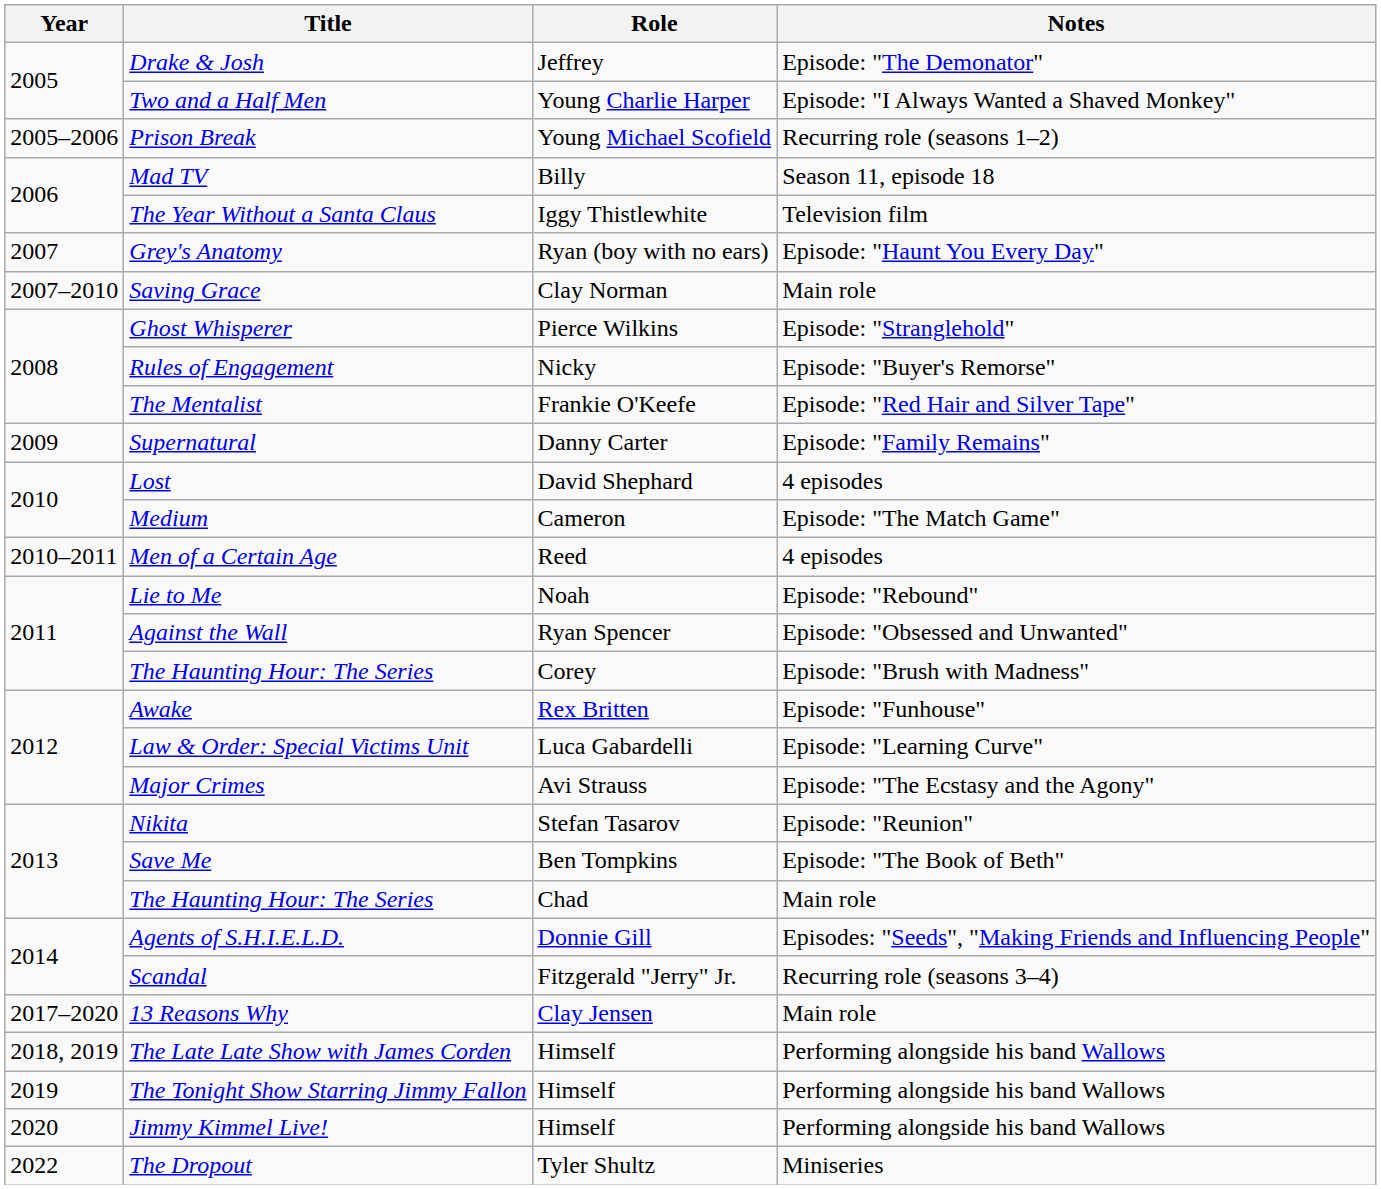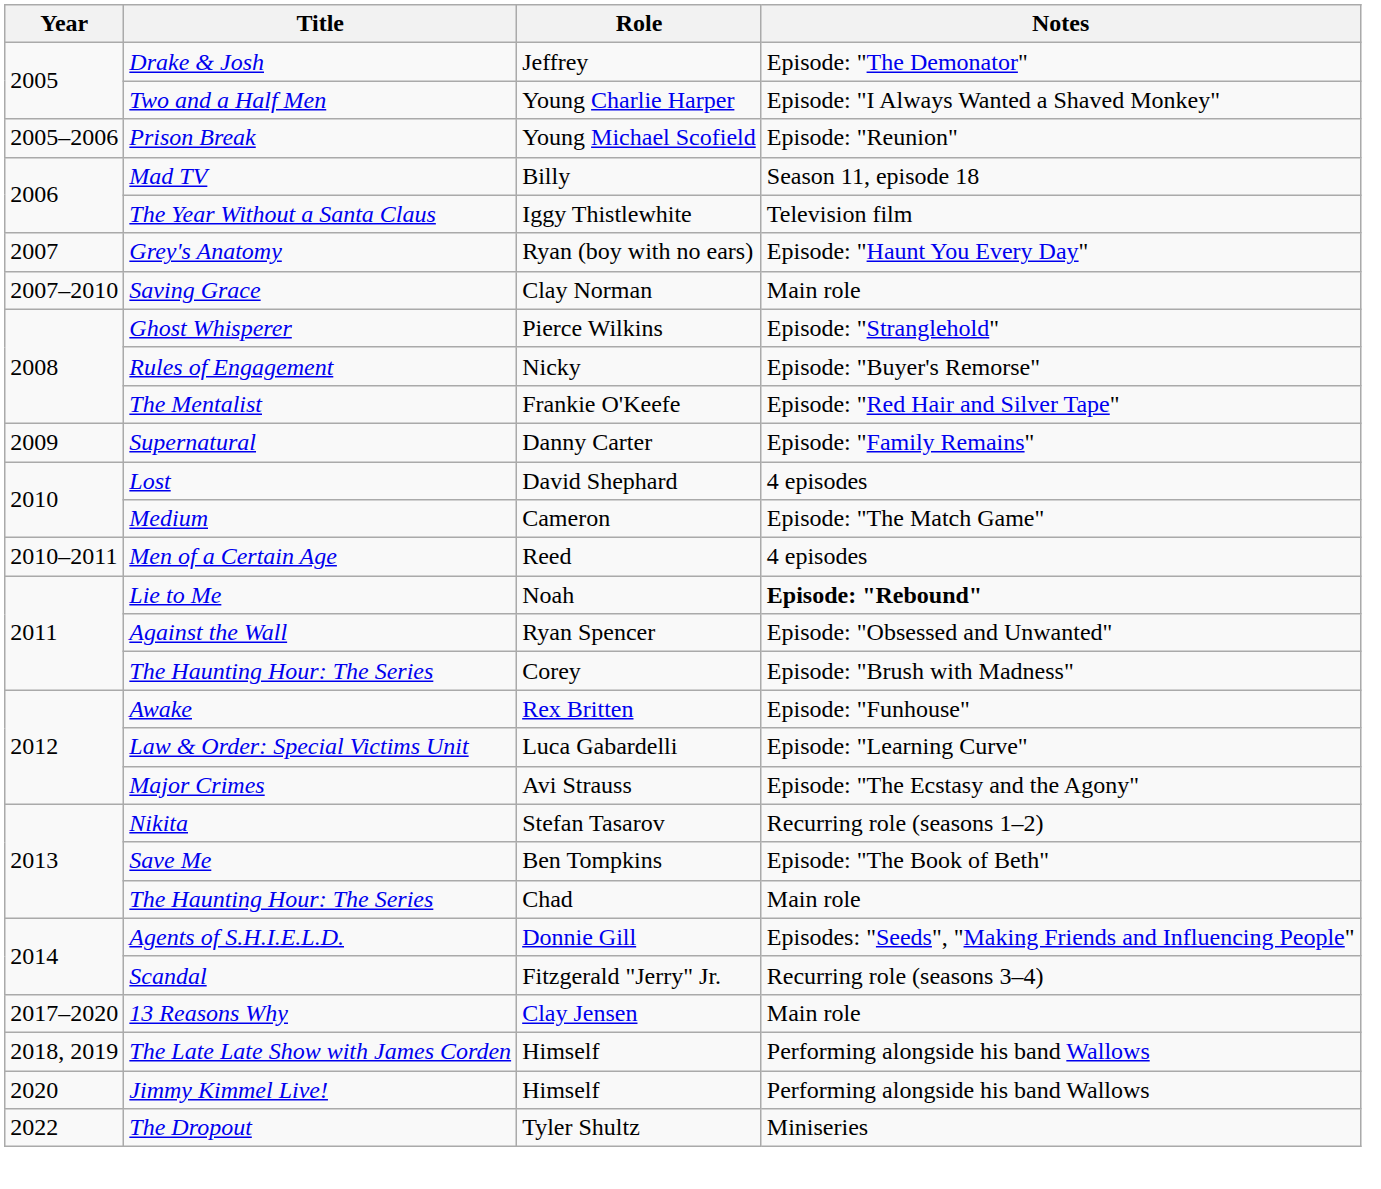 <table class="wikitable sortable plainrowheaders">
 <tr>
 <th>Year</th>
 <th>Title</th>
 <th>Role</th>
 <th class="unsortable">Notes</th>
 </tr>
 <tr>
 <td rowspan="2">2005</td>
 <td><em><a href='#'>Drake & Josh</a></em></td>
 <td>Jeffrey</td>
 <td>Episode: "<a href='#'>The Demonator</a>"</td>
 </tr>
 <tr>
 <td><em><a href='#'>Two and a Half Men</a></em></td>
 <td>Young <a href='#'>Charlie Harper</a></td>
 <td>Episode: "I Always Wanted a Shaved Monkey"</td>
 </tr>
 <tr>
 <td>2005–2006</td>
 <td><em><a href='#'>Prison Break</a></em></td>
 <td>Young <a href='#'>Michael Scofield</a></td>
-<td>Recurring role (seasons 1–2)</td>
+<td>Episode: "Reunion"</td>
 </tr>
 <tr>
 <td rowspan="2">2006</td>
 <td><em><a href='#'>Mad TV</a></em></td>
 <td>Billy</td>
 <td>Season 11, episode 18</td>
 </tr>
 <tr>
 <td data-sort-value="Year Without a Santa Claus, The"><em><a href='#'>The Year Without a Santa Claus</a></em></td>
 <td>Iggy Thistlewhite</td>
 <td>Television film</td>
 </tr>
 <tr>
 <td>2007</td>
 <td><em><a href='#'>Grey's Anatomy</a></em></td>
 <td>Ryan (boy with no ears)</td>
 <td>Episode: "<a href='#'>Haunt You Every Day</a>"</td>
 </tr>
 <tr>
 <td>2007–2010</td>
 <td><em><a href='#'>Saving Grace</a></em></td>
 <td>Clay Norman</td>
 <td>Main role</td>
 </tr>
 <tr>
 <td rowspan="3">2008</td>
 <td><em><a href='#'>Ghost Whisperer</a></em></td>
 <td>Pierce Wilkins</td>
 <td>Episode: "<a href='#'>Stranglehold</a>"</td>
 </tr>
 <tr>
 <td><em><a href='#'>Rules of Engagement</a></em></td>
 <td>Nicky</td>
 <td>Episode: "Buyer's Remorse"</td>
 </tr>
 <tr>
 <td data-sort-value="Mentalist, The"><em><a href='#'>The Mentalist</a></em></td>
 <td>Frankie O'Keefe</td>
 <td>Episode: "<a href='#'>Red Hair and Silver Tape</a>"</td>
 </tr>
 <tr>
 <td>2009</td>
 <td><em><a href='#'>Supernatural</a></em></td>
 <td>Danny Carter</td>
 <td>Episode: "<a href='#'>Family Remains</a>"</td>
 </tr>
 <tr>
 <td rowspan="2">2010</td>
 <td><em><a href='#'>Lost</a></em></td>
 <td>David Shephard</td>
 <td>4 episodes</td>
 </tr>
 <tr>
 <td><em><a href='#'>Medium</a></em></td>
 <td>Cameron</td>
 <td>Episode: "The Match Game"</td>
 </tr>
 <tr>
 <td>2010–2011</td>
 <td><em><a href='#'>Men of a Certain Age</a></em></td>
 <td>Reed</td>
 <td>4 episodes</td>
 </tr>
 <tr>
 <td rowspan="3">2011</td>
 <td><em><a href='#'>Lie to Me</a></em></td>
 <td>Noah</td>
-<td>Episode: "Rebound"</td>
+<td><strong>Episode: "Rebound"</strong></td>
 </tr>
 <tr>
 <td><em><a href='#'>Against the Wall</a></em></td>
 <td>Ryan Spencer</td>
 <td>Episode: "Obsessed and Unwanted"</td>
 </tr>
 <tr>
 <td data-sort-value="Haunting Hour: The Series, The"><em><a href='#'>The Haunting Hour: The Series</a></em></td>
 <td>Corey</td>
 <td>Episode: "Brush with Madness"</td>
 </tr>
 <tr>
 <td rowspan="3">2012</td>
 <td><em><a href='#'>Awake</a></em></td>
 <td><a href='#'>Rex Britten</a></td>
 <td>Episode: "Funhouse"</td>
 </tr>
 <tr>
 <td><em><a href='#'>Law & Order: Special Victims Unit</a></em></td>
 <td>Luca Gabardelli</td>
 <td>Episode: "Learning Curve"</td>
 </tr>
 <tr>
 <td><em><a href='#'>Major Crimes</a></em></td>
 <td>Avi Strauss</td>
 <td>Episode: "The Ecstasy and the Agony"</td>
 </tr>
 <tr>
 <td rowspan="3">2013</td>
 <td><em><a href='#'>Nikita</a></em></td>
 <td>Stefan Tasarov</td>
-<td>Episode: "Reunion"</td>
+<td>Recurring role (seasons 1–2)</td>
 </tr>
 <tr>
 <td><em><a href='#'>Save Me</a></em></td>
 <td>Ben Tompkins</td>
 <td>Episode: "The Book of Beth"</td>
 </tr>
 <tr>
 <td data-sort-value="Haunting Hour: The Series, The"><em><a href='#'>The Haunting Hour: The Series</a></em></td>
 <td>Chad</td>
 <td>Main role</td>
 </tr>
 <tr>
 <td rowspan="2">2014</td>
 <td><em><a href='#'>Agents of S.H.I.E.L.D.</a></em></td>
 <td><a href='#'>Donnie Gill</a></td>
 <td>Episodes: "<a href='#'>Seeds</a>", "<a href='#'>Making Friends and Influencing People</a>"</td>
 </tr>
 <tr>
 <td><em><a href='#'>Scandal</a></em></td>
 <td>Fitzgerald "Jerry" Jr.</td>
 <td>Recurring role (seasons 3–4)</td>
 </tr>
 <tr>
 <td>2017–2020</td>
 <td data-sort-value="Thirteen Reasons Why"><em><a href='#'>13 Reasons Why</a></em></td>
 <td><a href='#'>Clay Jensen</a></td>
 <td>Main role</td>
 </tr>
 <tr>
 <td>2018, 2019</td>
 <td data-sort-value="Late Late Show with James Corden, The"><em><a href='#'>The Late Late Show with James Corden</a></em></td>
 <td>Himself</td>
 <td>Performing alongside his band <a href='#'>Wallows</a></td>
 </tr>
 <tr>
-<td>2019</td>
-<td data-sort-value="Tonight Show Starring Jimmy Fallon, The"><em><a href='#'>The Tonight Show Starring Jimmy Fallon</a></em></td>
-<td>Himself</td>
-<td>Performing alongside his band Wallows</td>
-</tr>
-<tr>
 <td>2020</td>
 <td><em><a href='#'>Jimmy Kimmel Live!</a></em></td>
 <td>Himself</td>
 <td>Performing alongside his band Wallows</td>
 </tr>
 <tr>
 <td>2022</td>
 <td data-sort-value="Dropout, The"><em><a href='#'>The Dropout</a></em></td>
 <td>Tyler Shultz</td>
 <td>Miniseries</td>
 </tr>
 </table>
